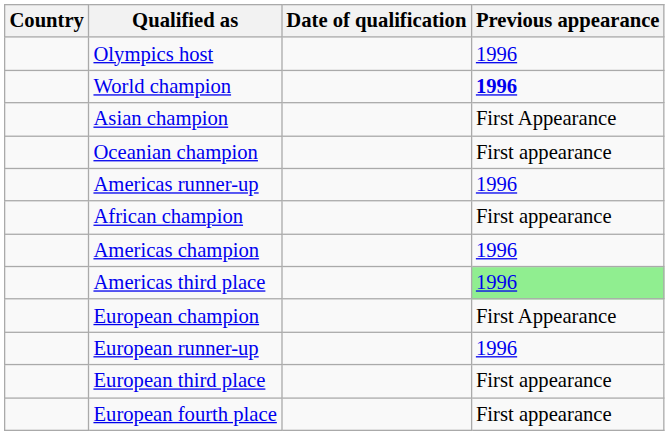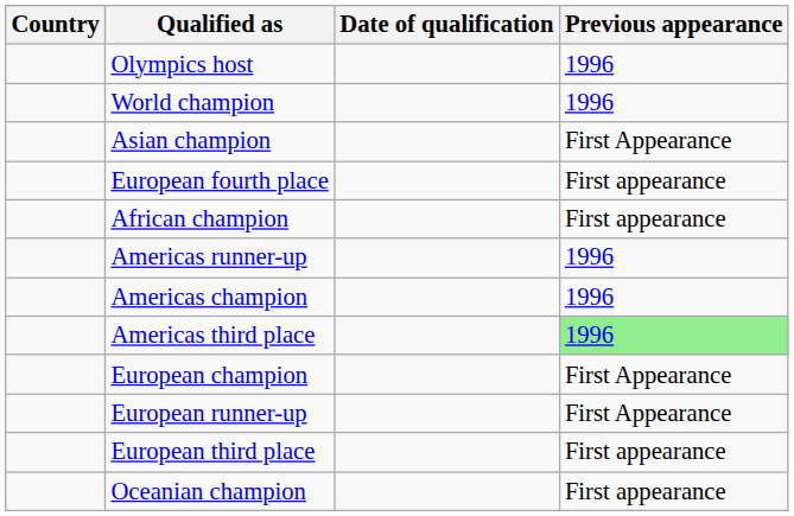 <table class="wikitable sortable">
 <tr>
 <th>Country</th>
 <th>Qualified as</th>
 <th>Date of qualification</th>
 <th>Previous appearance</th>
 </tr>
 <tr>
 <td></td>
 <td><a href='#'>Olympics host</a></td>
 <td></td>
 <td><a href='#'>1996</a></td>
 </tr>
 <tr>
 <td></td>
 <td><a href='#'>World champion</a></td>
 <td></td>
-<td><strong><a href='#'>1996</a></strong></td>
+<td><a href='#'>1996</a></td>
 </tr>
 <tr>
 <td></td>
 <td><a href='#'>Asian champion</a></td>
 <td></td>
 <td>First Appearance</td>
 </tr>
 <tr>
 <td></td>
-<td><a href='#'>Oceanian champion</a></td>
+<td><a href='#'>European fourth place</a></td>
+<td></td>
+<td>First appearance</td>
+</tr>
+<tr>
+<td></td>
+<td><a href='#'>African champion</a></td>
 <td></td>
 <td>First appearance</td>
 </tr>
 <tr>
 <td></td>
 <td><a href='#'>Americas runner-up</a></td>
 <td></td>
 <td><a href='#'>1996</a></td>
-</tr>
-<tr>
-<td></td>
-<td><a href='#'>African champion</a></td>
-<td></td>
-<td>First appearance</td>
 </tr>
 <tr>
 <td></td>
 <td><a href='#'>Americas champion</a></td>
 <td></td>
 <td><a href='#'>1996</a></td>
 </tr>
 <tr>
 <td></td>
 <td><a href='#'>Americas third place</a></td>
 <td></td>
 <td style="background: lightgreen;"><a href='#'>1996</a></td>
 </tr>
 <tr>
 <td></td>
 <td><a href='#'>European champion</a></td>
 <td></td>
 <td>First Appearance</td>
 </tr>
 <tr>
 <td></td>
 <td><a href='#'>European runner-up</a></td>
 <td></td>
-<td><a href='#'>1996</a></td>
+<td>First Appearance</td>
 </tr>
 <tr>
 <td></td>
 <td><a href='#'>European third place</a></td>
 <td></td>
 <td>First appearance</td>
 </tr>
 <tr>
 <td></td>
-<td><a href='#'>European fourth place</a></td>
+<td><a href='#'>Oceanian champion</a></td>
 <td></td>
 <td>First appearance</td>
 </tr>
 </table>
